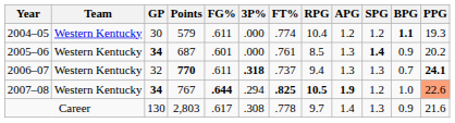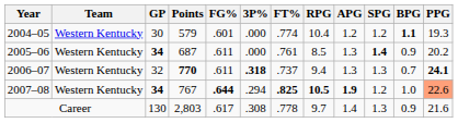 <table class="wikitable"; style="text-align:center";>
 <tr>
 <th>Year</th>
 <th>Team</th>
 <th>GP</th>
 <th>Points</th>
 <th>FG%</th>
 <th>3P%</th>
 <th>FT%</th>
 <th>RPG</th>
 <th>APG</th>
 <th>SPG</th>
 <th>BPG</th>
 <th>PPG</th>
 </tr>
 <tr>
 <td>2004–05</td>
 <td><a href='#'>Western Kentucky</a></td>
 <td>30</td>
 <td>579</td>
-<td>.611</td>
+<td>.601</td>
 <td>.000</td>
 <td>.774</td>
 <td>10.4</td>
 <td>1.2</td>
 <td>1.2</td>
 <td><strong>1.1</strong></td>
 <td>19.3</td>
 </tr>
 <tr>
 <td>2005–06</td>
 <td>Western Kentucky</td>
 <td><strong>34</strong></td>
 <td>687</td>
-<td>.601</td>
+<td>.611</td>
 <td>.000</td>
 <td>.761</td>
 <td>8.5</td>
 <td>1.3</td>
 <td><strong>1.4</strong></td>
 <td>0.9</td>
 <td>20.2</td>
 </tr>
 <tr>
 <td>2006–07</td>
 <td>Western Kentucky</td>
 <td>32</td>
 <td><strong>770</strong></td>
 <td>.611</td>
 <td><strong>.318</strong></td>
 <td>.737</td>
 <td>9.4</td>
 <td>1.3</td>
 <td>1.3</td>
 <td>0.7</td>
 <td><strong>24.1</strong></td>
 </tr>
 <tr>
 <td>2007–08</td>
 <td>Western Kentucky</td>
 <td><strong>34</strong></td>
 <td>767</td>
 <td><strong>.644</strong></td>
 <td>.294</td>
 <td><strong>.825</strong></td>
 <td><strong>10.5</strong></td>
 <td><strong>1.9</strong></td>
 <td>1.2</td>
 <td>1.0</td>
 <td style="background: lightsalmon;">22.6</td>
 </tr>
 <tr>
 <td colspan=2; align=center>Career</td>
 <td>130</td>
 <td>2,803</td>
 <td>.617</td>
 <td>.308</td>
 <td>.778</td>
 <td>9.7</td>
 <td>1.4</td>
 <td>1.3</td>
 <td>0.9</td>
 <td>21.6</td>
 </tr>
 </table>
